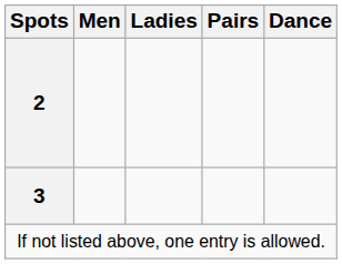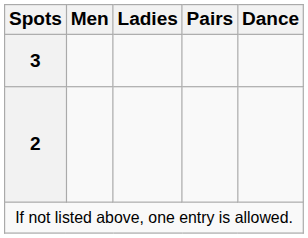 <table class="wikitable">
 <tr>
 <th>Spots</th>
 <th>Men</th>
 <th>Ladies</th>
 <th>Pairs</th>
 <th>Dance</th>
 </tr>
 <tr>
+<th>3</th>
+<td valign="top">  <br>  <br> </td>
+<td valign="top"> <br> </td>
+<td valign="top"> <br> </td>
+<td valign="top"> <br> </td>
+</tr>
+<tr>
 <th>2</th>
 <td valign="top"> <br>  <br>  <br>  <br>  <br> </td>
 <td valign="top"> <br>  <br>  <br>  <br> </td>
 <td valign="top"> <br>  <br>  <br> </td>
 <td valign="top"> <br>  <br> </td>
 </tr>
 <tr>
-<th>3</th>
-<td valign="top">  <br>  <br> </td>
-<td valign="top"> <br> </td>
-<td valign="top"> <br> </td>
-<td valign="top"> <br> </td>
-</tr>
-<tr>
 <td colspan=5 align=center><small> If not listed above, one entry is allowed. </small></td>
 </tr>
 </table>
